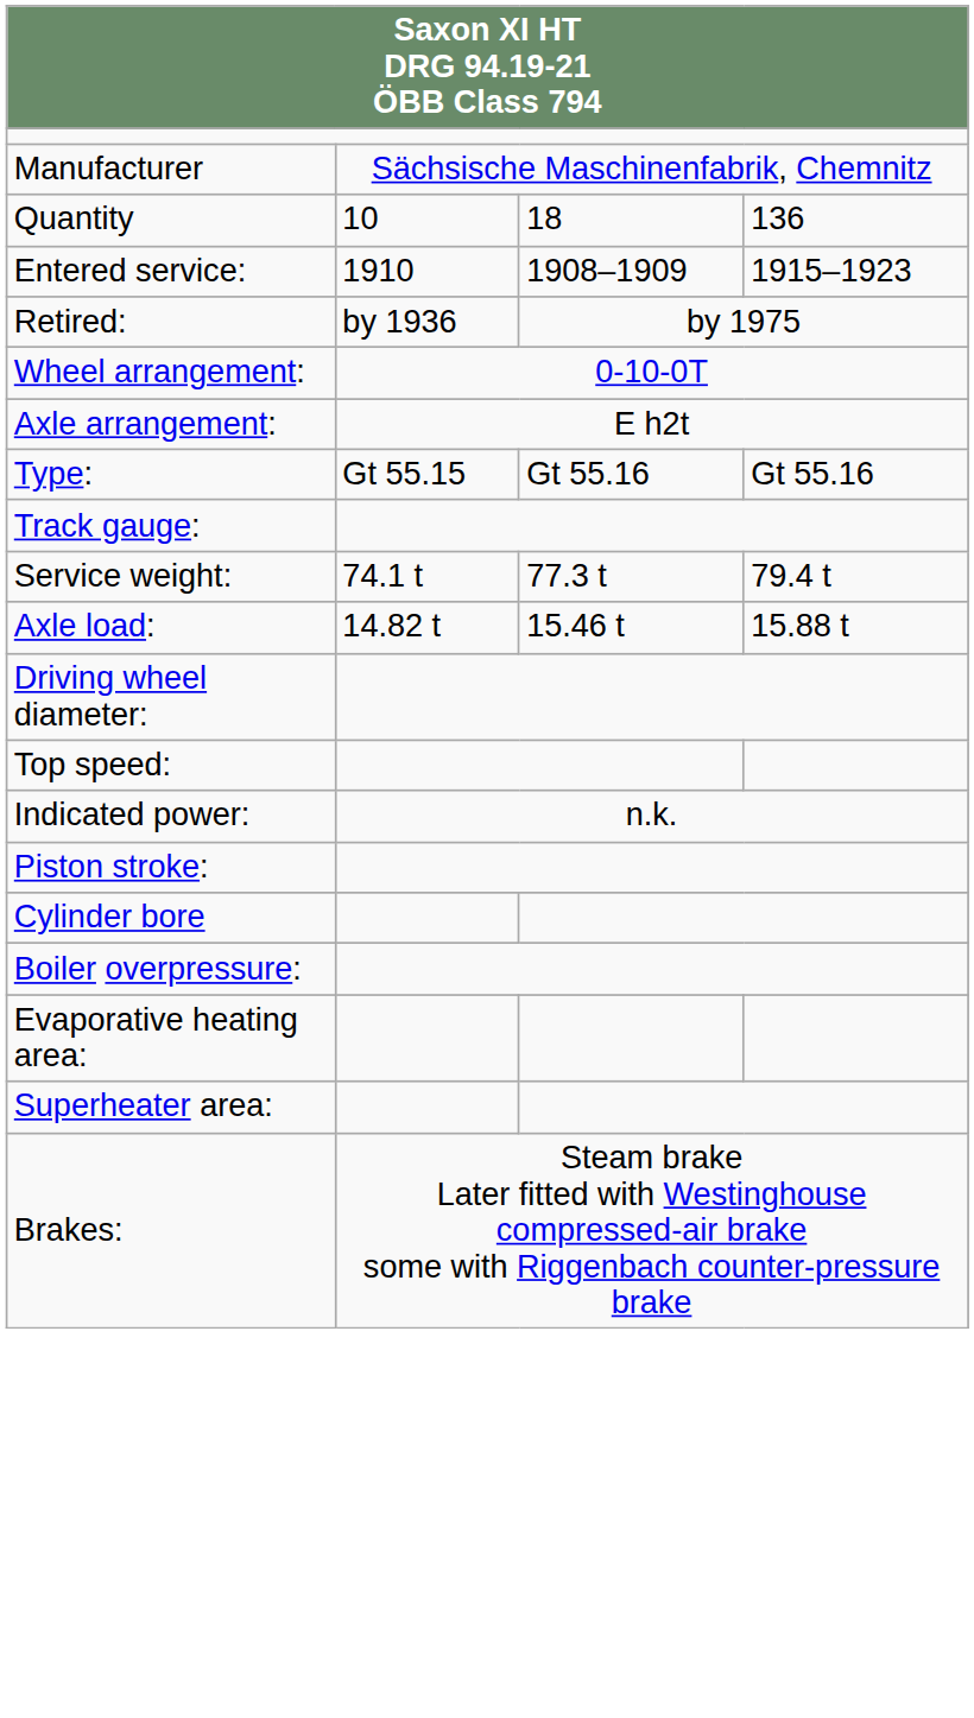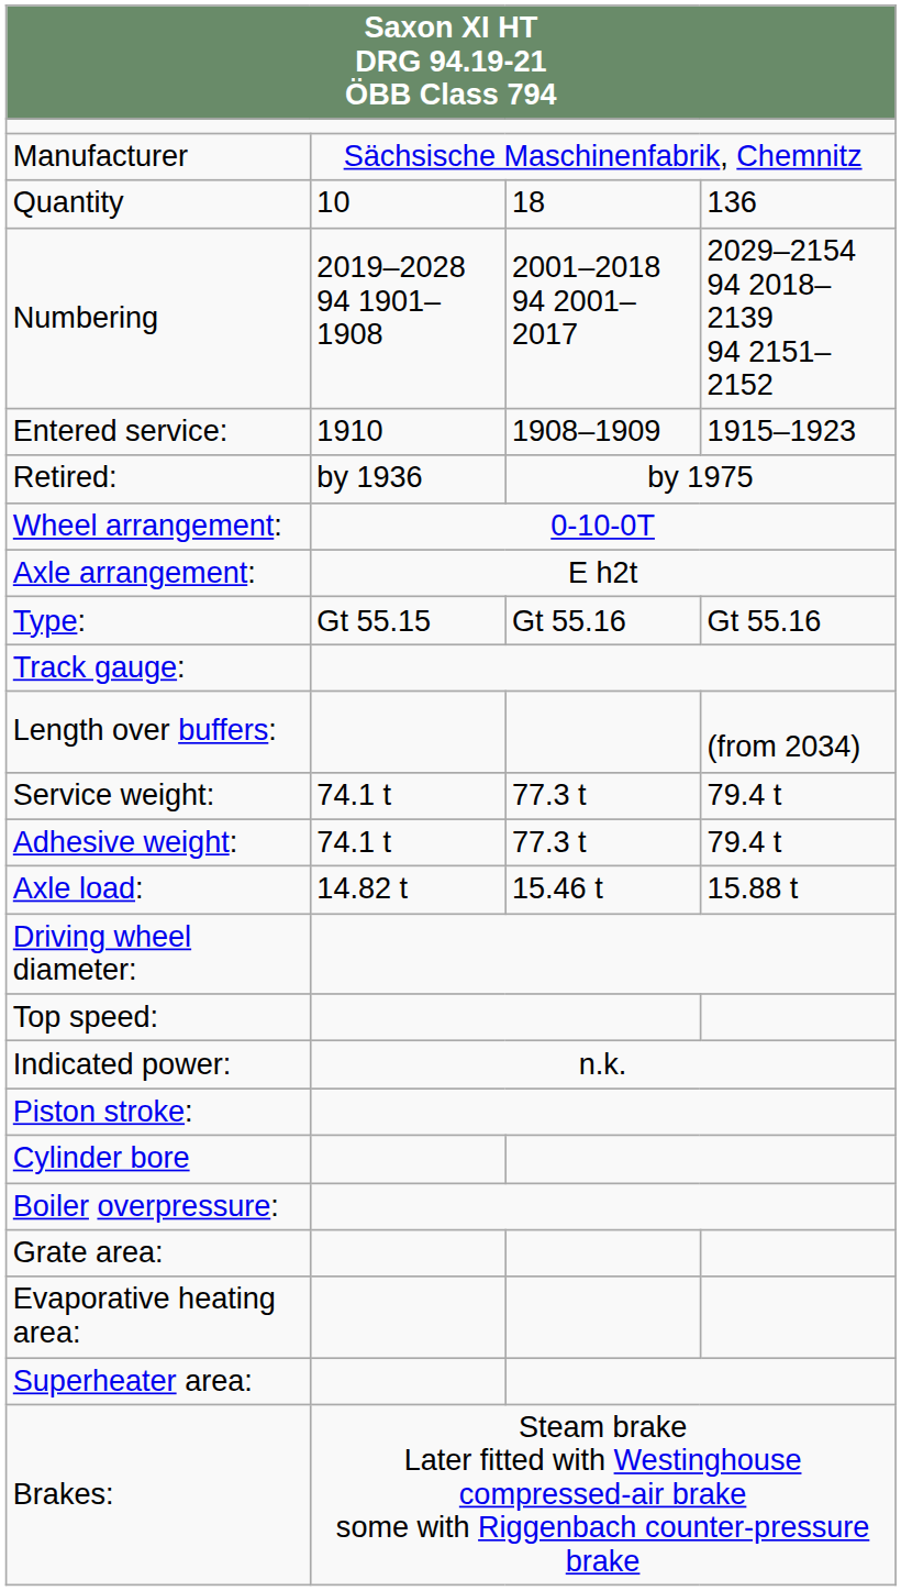 <table class="wikitable float-right"  width="480" align="right">
 <tr ->
 <th colspan="4" style="color:white; background:#698B69"><strong>Saxon XI HT</strong> <br> DRG 94.19-21<br>ÖBB Class 794</th>
 </tr>
 <tr ->
 <td colspan="4" align="center"></td>
 </tr>
 <tr>
 <td>Manufacturer</td>
 <td colspan="3" align="center"><a href='#'>Sächsische Maschinenfabrik</a>, <a href='#'>Chemnitz</a></td>
 </tr>
 <tr>
 <td>Quantity</td>
 <td>10</td>
 <td>18</td>
 <td>136</td>
+</tr>
+<tr>
+<td>Numbering</td>
+<td>2019–2028 <br> 94 1901–1908 <br> <br></td>
+<td>2001–2018 <br> 94 2001–2017  <br><br></td>
+<td>2029–2154 <br> 94 2018–2139 <br> 94 2151–2152</td>
 </tr>
 <tr>
 <td>Entered service:</td>
 <td>1910</td>
 <td>1908–1909</td>
 <td>1915–1923</td>
 </tr>
 <tr>
 <td>Retired:</td>
 <td>by 1936</td>
 <td colspan="2" align="center">by 1975</td>
 </tr>
 <tr>
 <td><a href='#'>Wheel arrangement</a>:</td>
 <td colspan="3" align="center"><a href='#'>0-10-0T</a></td>
 </tr>
 <tr>
 <td><a href='#'>Axle arrangement</a>:</td>
 <td colspan="3" align="center">E h2t</td>
 </tr>
 <tr>
 <td><a href='#'>Type</a>:</td>
 <td>Gt 55.15</td>
 <td>Gt 55.16</td>
 <td>Gt 55.16</td>
 </tr>
 <tr>
 <td><a href='#'>Track gauge</a>:</td>
 <td colspan="3" align="center"></td>
 </tr>
 <tr>
+<td>Length over <a href='#'>buffers</a>:</td>
+<td></td>
+<td></td>
+<td> <br>  (from 2034)</td>
+</tr>
+<tr>
 <td>Service weight:</td>
+<td>74.1 t</td>
+<td>77.3 t</td>
+<td>79.4 t</td>
+</tr>
+<tr>
+<td><a href='#'>Adhesive weight</a>:</td>
 <td>74.1 t</td>
 <td>77.3 t</td>
 <td>79.4 t</td>
 </tr>
 <tr>
 <td><a href='#'>Axle load</a>:</td>
 <td>14.82 t</td>
 <td>15.46 t</td>
 <td>15.88 t</td>
 </tr>
 <tr>
 <td><a href='#'>Driving wheel</a> diameter:</td>
 <td colspan="3" align="center"></td>
 </tr>
 <tr>
 <td>Top speed:</td>
 <td colspan="2" align="center"></td>
 <td></td>
 </tr>
 <tr>
 <td>Indicated power:</td>
 <td colspan="3" align="center">n.k.</td>
 </tr>
 <tr>
 <td><a href='#'>Piston stroke</a>:</td>
 <td colspan="3" align="center"></td>
 </tr>
 <tr>
 <td><a href='#'>Cylinder bore</a></td>
 <td></td>
 <td colspan="2" align="center"></td>
 </tr>
 <tr>
 <td><a href='#'>Boiler</a> <a href='#'>overpressure</a>:</td>
 <td colspan="3" align="center"></td>
 </tr>
 <tr>
+<td>Grate area:</td>
+<td></td>
+<td></td>
+<td></td>
+</tr>
+<tr>
 <td>Evaporative heating area:</td>
 <td></td>
 <td></td>
 <td></td>
 </tr>
 <tr>
 <td><a href='#'>Superheater</a> area:</td>
 <td></td>
 <td colspan="2" align="center"></td>
 </tr>
 <tr>
 <td>Brakes:</td>
 <td colspan="3" align="center">Steam brake <br> Later fitted with <a href='#'>Westinghouse</a> <a href='#'>compressed-air brake</a> <br> some with <a href='#'>Riggenbach counter-pressure brake</a></td>
 </tr>
 </table>
